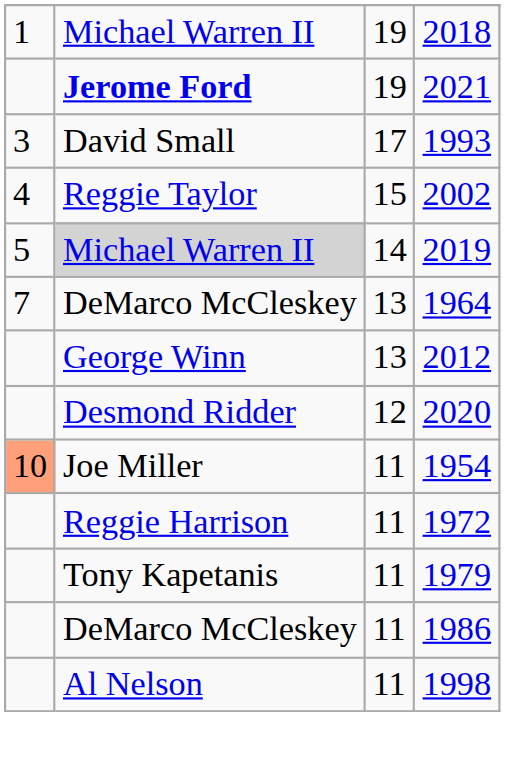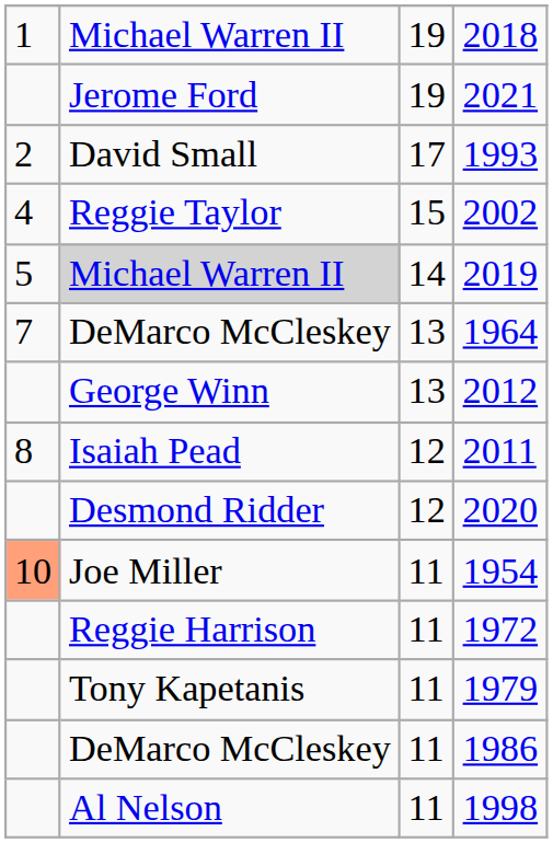 <table class="wikitable">
 <tr>
 </tr>
 <tr>
 <td>1</td>
 <td><a href='#'>Michael Warren II</a></td>
 <td>19</td>
 <td><a href='#'>2018</a></td>
 </tr>
 <tr>
 <td></td>
-<td><strong><a href='#'>Jerome Ford</a></strong></td>
+<td><a href='#'>Jerome Ford</a></td>
 <td>19</td>
 <td><a href='#'>2021</a></td>
 </tr>
 <tr>
-<td>3</td>
+<td>2</td>
 <td>David Small</td>
 <td>17</td>
 <td><a href='#'>1993</a></td>
 </tr>
 <tr>
 <td>4</td>
 <td><a href='#'>Reggie Taylor</a></td>
 <td>15</td>
 <td><a href='#'>2002</a></td>
 </tr>
 <tr>
 <td>5</td>
 <td style="background: lightgrey;"><a href='#'>Michael Warren II</a></td>
 <td>14</td>
 <td><a href='#'>2019</a></td>
 </tr>
 <tr>
 <td>7</td>
 <td>DeMarco McCleskey</td>
 <td>13</td>
 <td><a href='#'>1964</a></td>
 </tr>
 <tr>
 <td></td>
 <td><a href='#'>George Winn</a></td>
 <td>13</td>
 <td><a href='#'>2012</a></td>
+</tr>
+<tr>
+<td>8</td>
+<td><a href='#'>Isaiah Pead</a></td>
+<td>12</td>
+<td><a href='#'>2011</a></td>
 </tr>
 <tr>
 <td></td>
 <td><a href='#'>Desmond Ridder</a></td>
 <td>12</td>
 <td><a href='#'>2020</a></td>
 </tr>
 <tr>
 <td style="background: lightsalmon;">10</td>
 <td>Joe Miller</td>
 <td>11</td>
 <td><a href='#'>1954</a></td>
 </tr>
 <tr>
 <td></td>
 <td><a href='#'>Reggie Harrison</a></td>
 <td>11</td>
 <td><a href='#'>1972</a></td>
 </tr>
 <tr>
 <td></td>
 <td>Tony Kapetanis</td>
 <td>11</td>
 <td><a href='#'>1979</a></td>
 </tr>
 <tr>
 <td></td>
 <td>DeMarco McCleskey</td>
 <td>11</td>
 <td><a href='#'>1986</a></td>
 </tr>
 <tr>
 <td></td>
 <td><a href='#'>Al Nelson</a></td>
 <td>11</td>
 <td><a href='#'>1998</a></td>
 </tr>
 </table>
